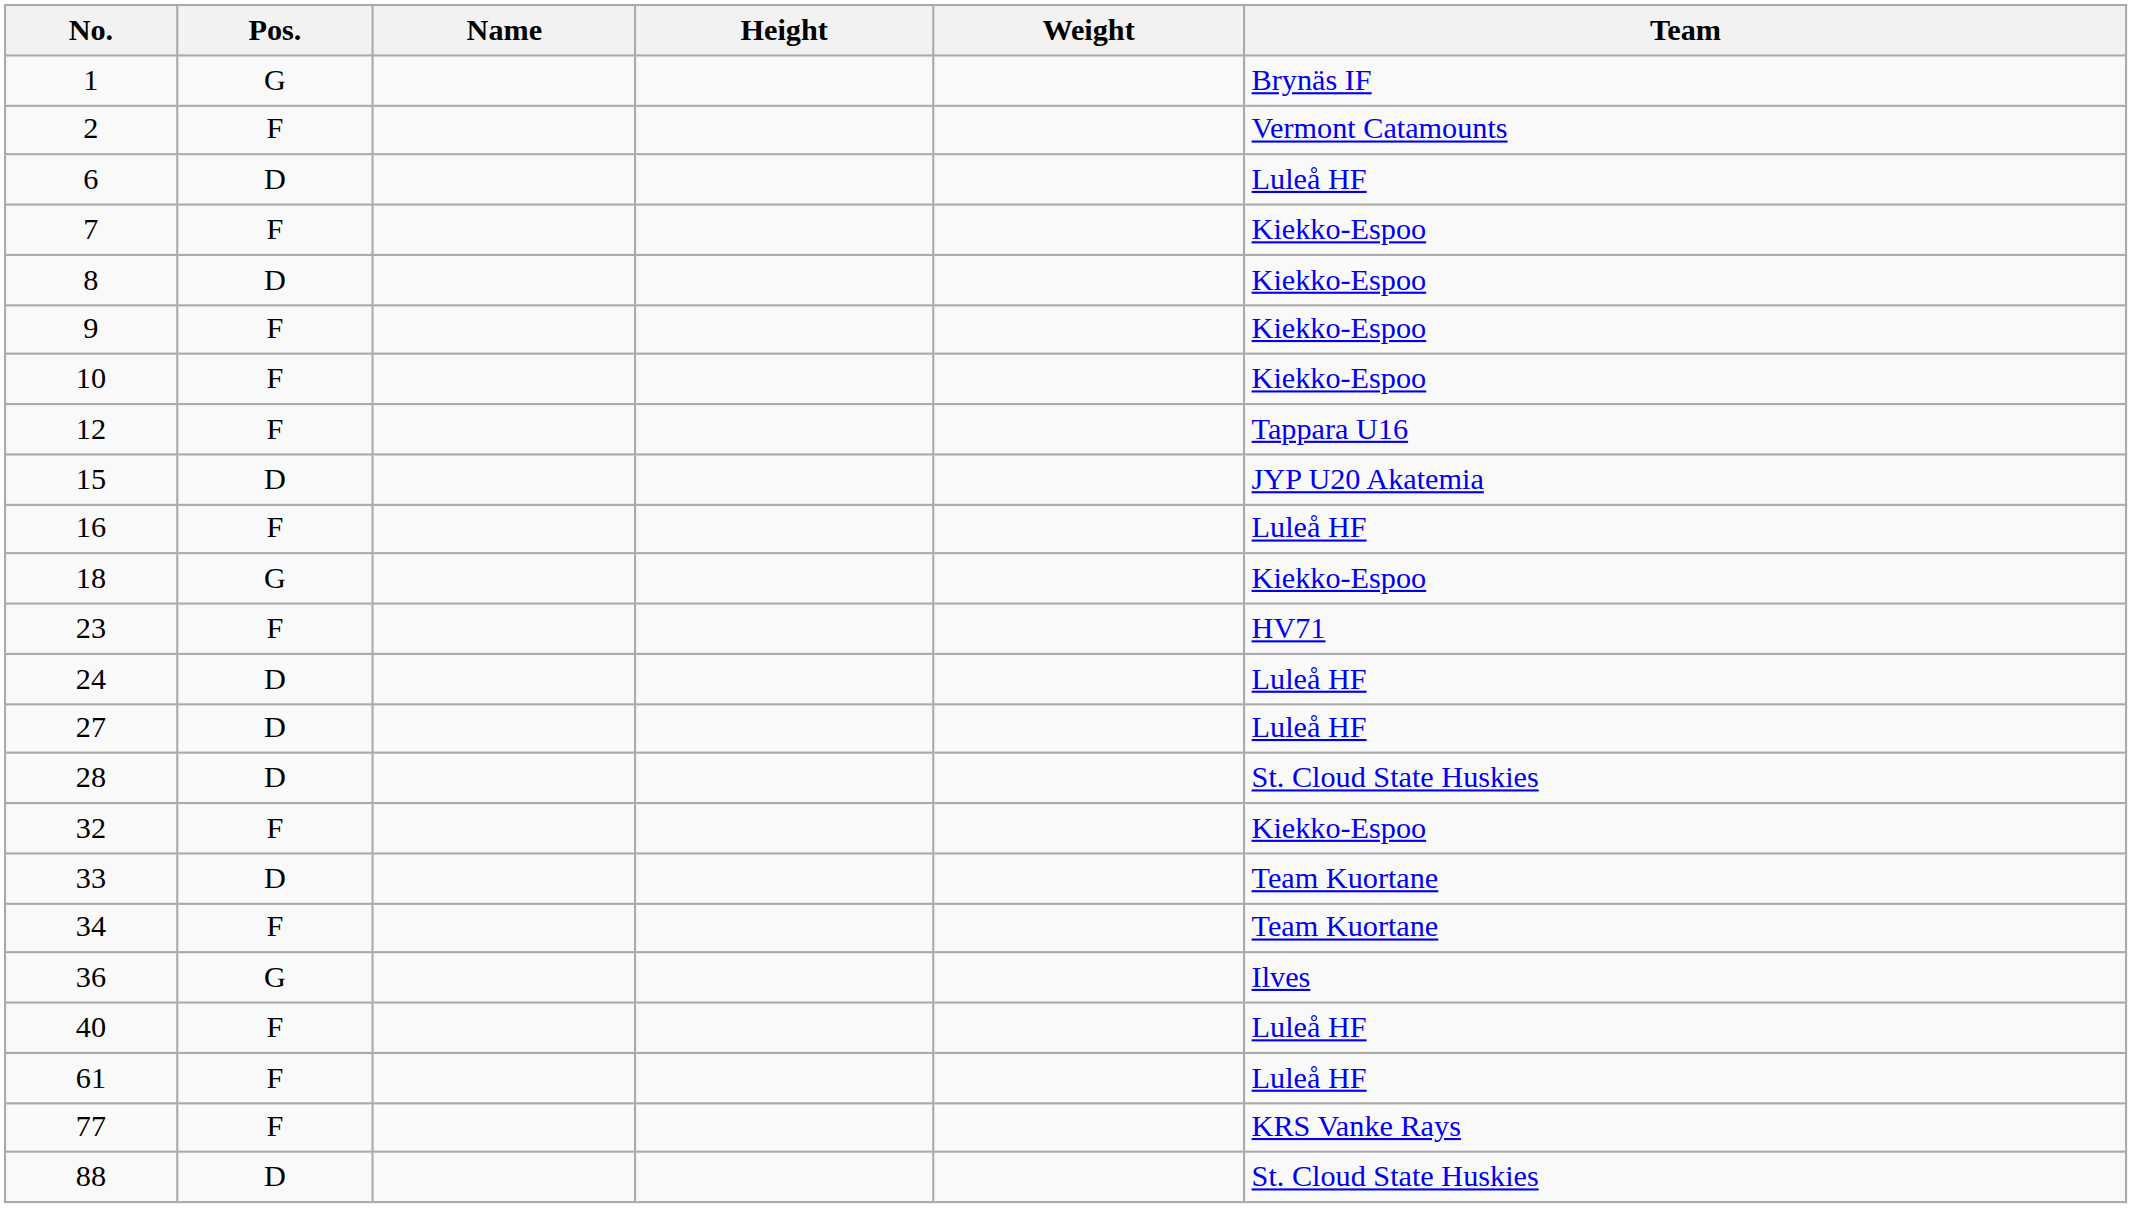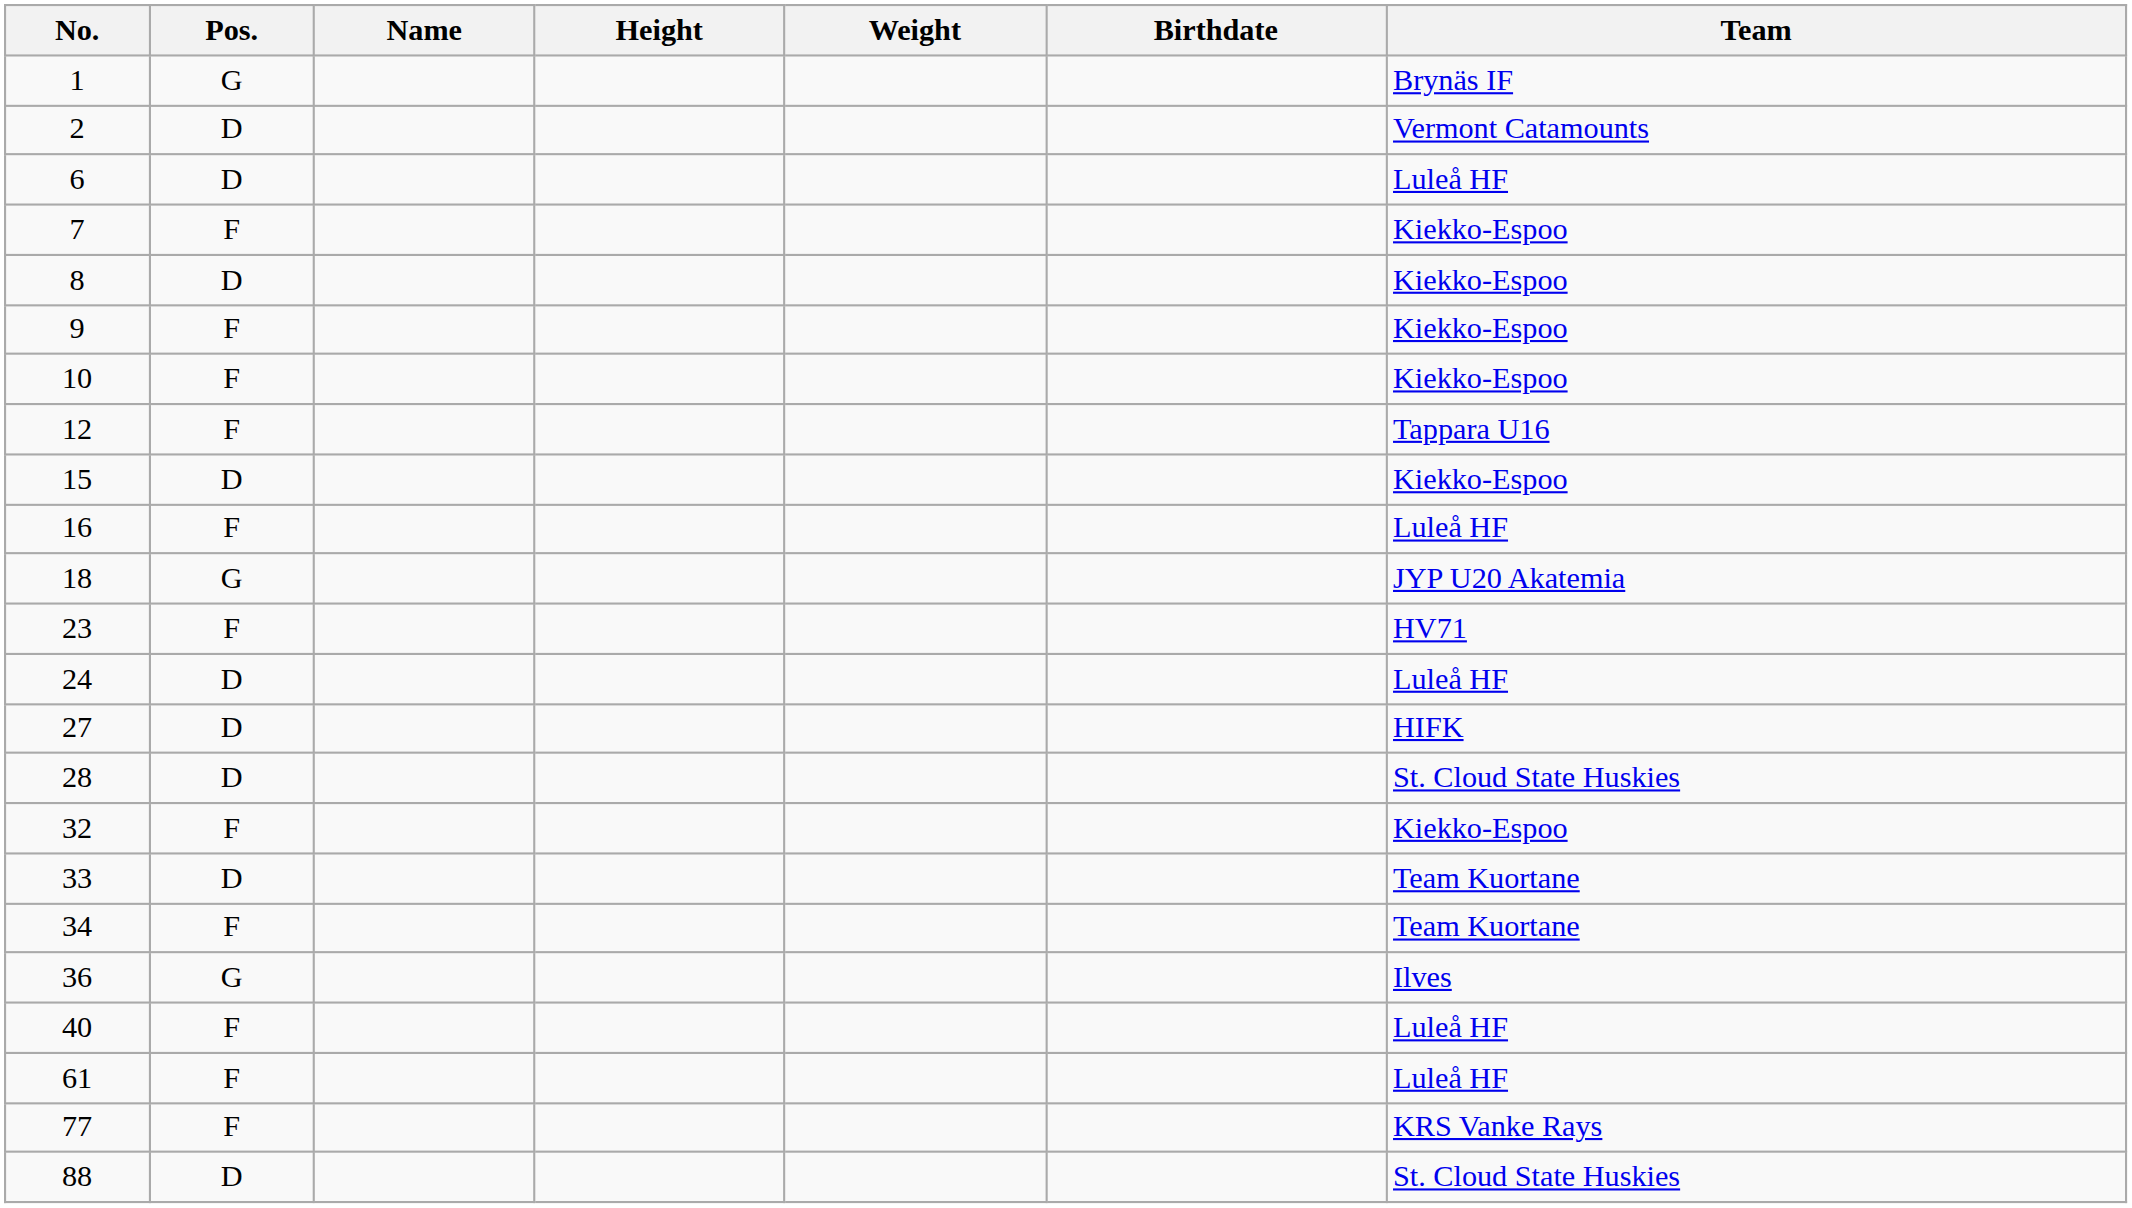 <table class="wikitable sortable" width="80%" style="font-size: 90%; text-align: center;">
 <tr>
 <th>No.</th>
 <th>Pos.</th>
 <th>Name</th>
 <th>Height</th>
 <th>Weight</th>
+<th>Birthdate</th>
 <th>Team</th>
 </tr>
 <tr>
 <td>1</td>
 <td>G</td>
 <td align=left></td>
 <td></td>
 <td></td>
+<td align=right></td>
 <td style="text-align:left;"> <a href='#'>Brynäs IF</a></td>
 </tr>
 <tr>
 <td>2</td>
-<td>F</td>
+<td>D</td>
 <td align=left></td>
 <td></td>
 <td></td>
+<td align=right></td>
 <td style="text-align:left;"> <a href='#'>Vermont Catamounts</a></td>
 </tr>
 <tr>
 <td>6</td>
 <td>D</td>
 <td align=left></td>
 <td></td>
 <td></td>
+<td align=right></td>
 <td style="text-align:left;"> <a href='#'>Luleå HF</a></td>
 </tr>
 <tr>
 <td>7</td>
 <td>F</td>
 <td align=left></td>
 <td></td>
 <td></td>
+<td align=right></td>
 <td style="text-align:left;"> <a href='#'>Kiekko-Espoo</a></td>
 </tr>
 <tr>
 <td>8</td>
 <td>D</td>
 <td align=left></td>
 <td></td>
 <td></td>
+<td align=right></td>
 <td style="text-align:left;"> <a href='#'>Kiekko-Espoo</a></td>
 </tr>
 <tr>
 <td>9</td>
 <td>F</td>
 <td align=left></td>
 <td></td>
 <td></td>
+<td align=right></td>
 <td style="text-align:left;"> <a href='#'>Kiekko-Espoo</a></td>
 </tr>
 <tr>
 <td>10</td>
 <td>F</td>
 <td align=left></td>
 <td></td>
 <td></td>
+<td align=right></td>
 <td style="text-align:left;"> <a href='#'>Kiekko-Espoo</a></td>
 </tr>
 <tr>
 <td>12</td>
 <td>F</td>
 <td align=left></td>
 <td></td>
 <td></td>
+<td align=right></td>
 <td style="text-align:left;"> <a href='#'>Tappara U16</a></td>
 </tr>
 <tr>
 <td>15</td>
 <td>D</td>
 <td align=left></td>
 <td></td>
 <td></td>
-<td style="text-align:left;"> <a href='#'>JYP U20 Akatemia</a></td>
+<td align=right></td>
+<td style="text-align:left;"> <a href='#'>Kiekko-Espoo</a></td>
 </tr>
 <tr>
 <td>16</td>
 <td>F</td>
 <td align=left></td>
 <td></td>
 <td></td>
+<td align=right></td>
 <td style="text-align:left;"> <a href='#'>Luleå HF</a></td>
 </tr>
 <tr>
 <td>18</td>
 <td>G</td>
 <td align=left></td>
 <td></td>
 <td></td>
-<td style="text-align:left;"> <a href='#'>Kiekko-Espoo</a></td>
+<td align=right></td>
+<td style="text-align:left;"> <a href='#'>JYP U20 Akatemia</a></td>
 </tr>
 <tr>
 <td>23</td>
 <td>F</td>
 <td align=left></td>
 <td></td>
 <td></td>
+<td align=right></td>
 <td style="text-align:left;"> <a href='#'>HV71</a></td>
 </tr>
 <tr>
 <td>24</td>
 <td>D</td>
 <td align=left></td>
 <td></td>
 <td></td>
+<td align=right></td>
 <td style="text-align:left;"> <a href='#'>Luleå HF</a></td>
 </tr>
 <tr>
 <td>27</td>
 <td>D</td>
 <td align=left></td>
 <td></td>
 <td></td>
-<td style="text-align:left;"> <a href='#'>Luleå HF</a></td>
+<td align=right></td>
+<td style="text-align:left;"> <a href='#'>HIFK</a></td>
 </tr>
 <tr>
 <td>28</td>
 <td>D</td>
 <td align=left></td>
 <td></td>
 <td></td>
+<td align=right></td>
 <td style="text-align:left;"> <a href='#'>St. Cloud State Huskies</a></td>
 </tr>
 <tr>
 <td>32</td>
 <td>F</td>
 <td align=left></td>
 <td></td>
 <td></td>
+<td align=right></td>
 <td style="text-align:left;"> <a href='#'>Kiekko-Espoo</a></td>
 </tr>
 <tr>
 <td>33</td>
 <td>D</td>
 <td align=left></td>
 <td></td>
 <td></td>
+<td align=right></td>
 <td style="text-align:left;"> <a href='#'>Team Kuortane</a></td>
 </tr>
 <tr>
 <td>34</td>
 <td>F</td>
 <td align=left></td>
 <td></td>
 <td></td>
+<td align=right></td>
 <td style="text-align:left;"> <a href='#'>Team Kuortane</a></td>
 </tr>
 <tr>
 <td>36</td>
 <td>G</td>
 <td align=left></td>
 <td></td>
 <td></td>
+<td align=right></td>
 <td style="text-align:left;"> <a href='#'>Ilves</a></td>
 </tr>
 <tr>
 <td>40</td>
 <td>F</td>
 <td align=left></td>
 <td></td>
 <td></td>
+<td align=right></td>
 <td style="text-align:left;"> <a href='#'>Luleå HF</a></td>
 </tr>
 <tr>
 <td>61</td>
 <td>F</td>
 <td align=left></td>
 <td></td>
 <td></td>
+<td align=right></td>
 <td style="text-align:left;"> <a href='#'>Luleå HF</a></td>
 </tr>
 <tr>
 <td>77</td>
 <td>F</td>
 <td align=left></td>
 <td></td>
 <td></td>
+<td align=right></td>
 <td style="text-align:left;"> <a href='#'>KRS Vanke Rays</a></td>
 </tr>
 <tr>
 <td>88</td>
 <td>D</td>
 <td align=left></td>
 <td></td>
 <td></td>
+<td align=right></td>
 <td style="text-align:left;"> <a href='#'>St. Cloud State Huskies</a></td>
 </tr>
 </table>
